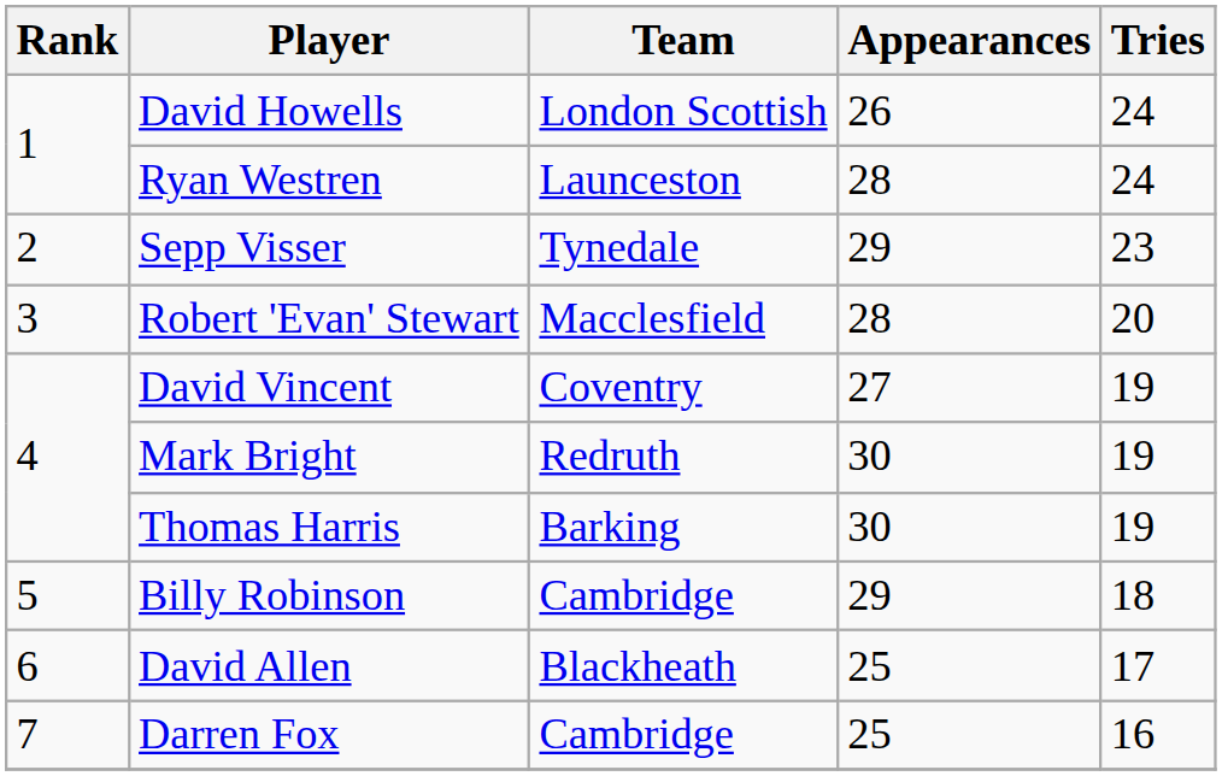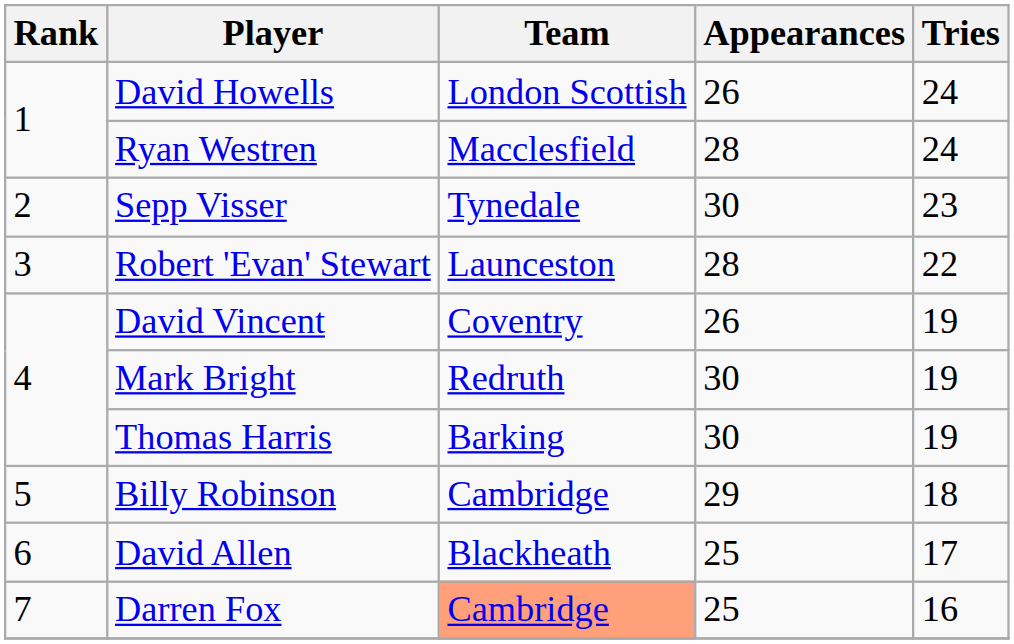 <table class="wikitable">
 <tr>
 <th>Rank</th>
 <th>Player</th>
 <th>Team</th>
 <th>Appearances</th>
 <th>Tries</th>
 </tr>
 <tr>
 <td Rowspan="2">1</td>
 <td> <a href='#'>David Howells</a></td>
 <td><a href='#'>London Scottish</a></td>
 <td>26</td>
 <td>24</td>
 </tr>
 <tr>
 <td> <a href='#'>Ryan Westren</a></td>
-<td><a href='#'>Launceston</a></td>
+<td><a href='#'>Macclesfield</a></td>
 <td>28</td>
 <td>24</td>
 </tr>
 <tr>
 <td>2</td>
 <td> <a href='#'>Sepp Visser</a></td>
 <td><a href='#'>Tynedale</a></td>
-<td>29</td>
+<td>30</td>
 <td>23</td>
 </tr>
 <tr>
 <td>3</td>
 <td> <a href='#'>Robert 'Evan' Stewart</a></td>
-<td><a href='#'>Macclesfield</a></td>
+<td><a href='#'>Launceston</a></td>
 <td>28</td>
-<td>20</td>
+<td>22</td>
 </tr>
 <tr>
 <td Rowspan="3">4</td>
 <td> <a href='#'>David Vincent</a></td>
 <td><a href='#'>Coventry</a></td>
-<td>27</td>
+<td>26</td>
 <td>19</td>
 </tr>
 <tr>
 <td> <a href='#'>Mark Bright</a></td>
 <td><a href='#'>Redruth</a></td>
 <td>30</td>
 <td>19</td>
 </tr>
 <tr>
 <td> <a href='#'>Thomas Harris</a></td>
 <td><a href='#'>Barking</a></td>
 <td>30</td>
 <td>19</td>
 </tr>
 <tr>
 <td>5</td>
 <td> <a href='#'>Billy Robinson</a></td>
 <td><a href='#'>Cambridge</a></td>
 <td>29</td>
 <td>18</td>
 </tr>
 <tr>
 <td>6</td>
 <td> <a href='#'>David Allen</a></td>
 <td><a href='#'>Blackheath</a></td>
 <td>25</td>
 <td>17</td>
 </tr>
 <tr>
 <td>7</td>
 <td> <a href='#'>Darren Fox</a></td>
-<td><a href='#'>Cambridge</a></td>
+<td style="background: lightsalmon;"><a href='#'>Cambridge</a></td>
 <td>25</td>
 <td>16</td>
 </tr>
 <tr>
 </tr>
 </table>
